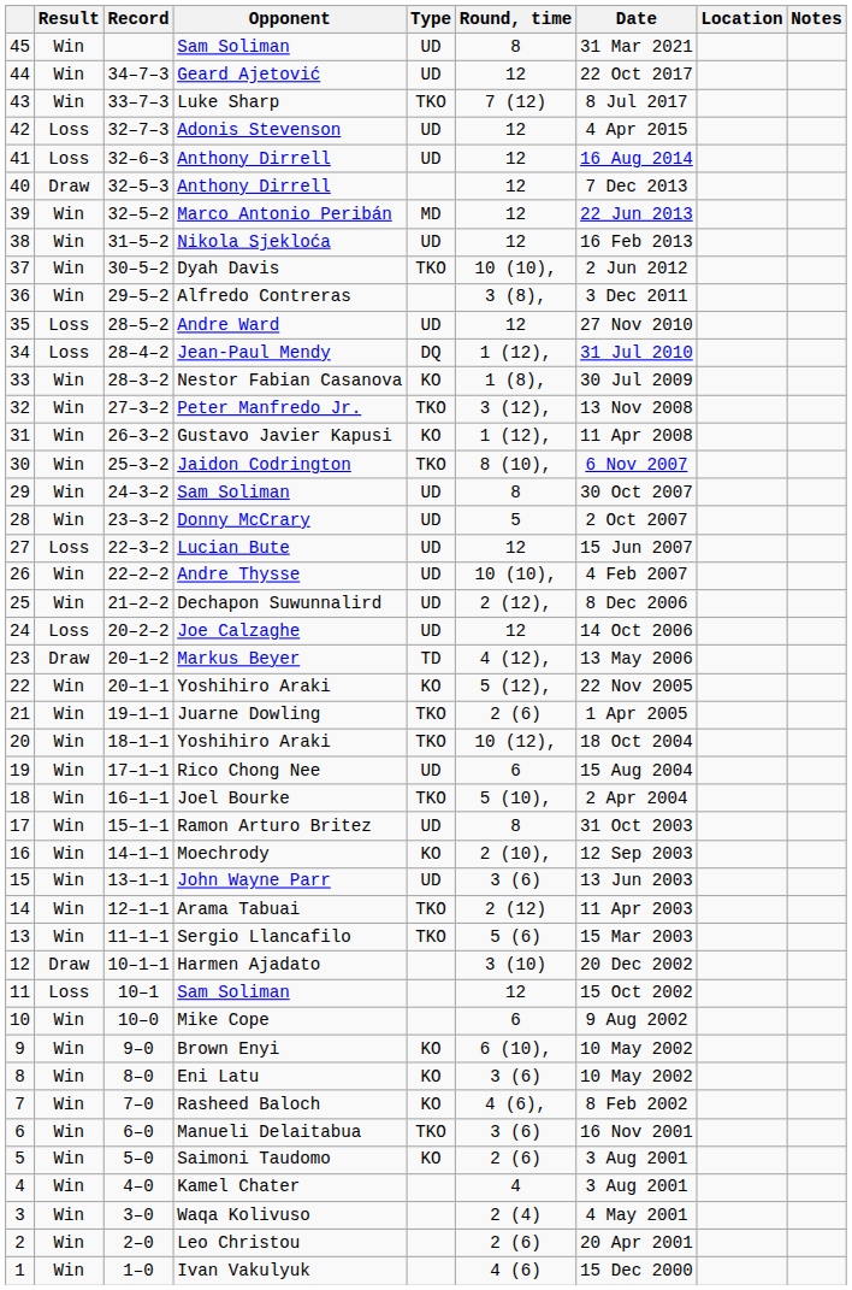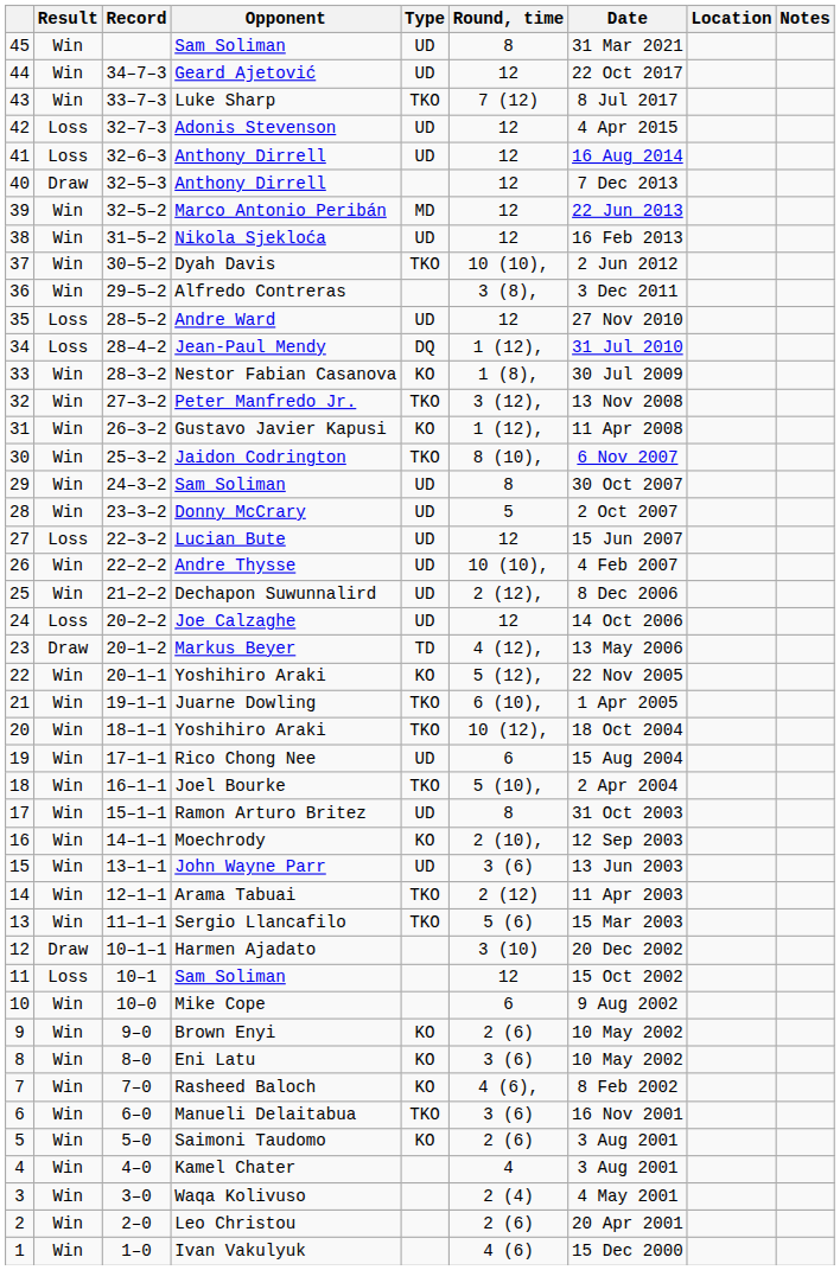 <table class="wikitable" style="text-align:center">
 <tr>
 <th></th>
 <th>Result</th>
 <th>Record</th>
 <th>Opponent</th>
 <th>Type</th>
 <th>Round, time</th>
 <th>Date</th>
 <th>Location</th>
 <th>Notes</th>
 </tr>
 <tr>
 <td>45</td>
 <td>Win</td>
 <td></td>
 <td style="text-align:left;"><a href='#'>Sam Soliman</a></td>
 <td>UD</td>
 <td>8</td>
 <td>31 Mar 2021</td>
 <td style="text-align:left;"></td>
 <td></td>
 </tr>
 <tr>
 <td>44</td>
 <td>Win</td>
 <td>34–7–3</td>
 <td style="text-align:left;"><a href='#'>Geard Ajetović</a></td>
 <td>UD</td>
 <td>12</td>
 <td>22 Oct 2017</td>
 <td style="text-align:left;"></td>
 <td style="text-align:left;"></td>
 </tr>
 <tr>
 <td>43</td>
 <td>Win</td>
 <td>33–7–3</td>
 <td style="text-align:left;">Luke Sharp</td>
 <td>TKO</td>
 <td>7 (12)</td>
 <td>8 Jul 2017</td>
 <td style="text-align:left;"></td>
 <td style="text-align:left;"></td>
 </tr>
 <tr>
 <td>42</td>
 <td>Loss</td>
 <td>32–7–3</td>
 <td style="text-align:left;"><a href='#'>Adonis Stevenson</a></td>
 <td>UD</td>
 <td>12</td>
 <td>4 Apr 2015</td>
 <td style="text-align:left;"></td>
 <td style="text-align:left;"></td>
 </tr>
 <tr>
 <td>41</td>
 <td>Loss</td>
 <td>32–6–3</td>
 <td style="text-align:left;"><a href='#'>Anthony Dirrell</a></td>
 <td>UD</td>
 <td>12</td>
 <td><a href='#'>16 Aug 2014</a></td>
 <td style="text-align:left;"></td>
 <td style="text-align:left;"></td>
 </tr>
 <tr>
 <td>40</td>
 <td>Draw</td>
 <td>32–5–3</td>
 <td style="text-align:left;"><a href='#'>Anthony Dirrell</a></td>
 <td></td>
 <td>12</td>
 <td>7 Dec 2013</td>
 <td style="text-align:left;"></td>
 <td style="text-align:left;"></td>
 </tr>
 <tr>
 <td>39</td>
 <td>Win</td>
 <td>32–5–2</td>
 <td style="text-align:left;"><a href='#'>Marco Antonio Peribán</a></td>
 <td>MD</td>
 <td>12</td>
 <td><a href='#'>22 Jun 2013</a></td>
 <td style="text-align:left;"></td>
 <td style="text-align:left;"></td>
 </tr>
 <tr>
 <td>38</td>
 <td>Win</td>
 <td>31–5–2</td>
 <td style="text-align:left;"><a href='#'>Nikola Sjekloća</a></td>
 <td>UD</td>
 <td>12</td>
 <td>16 Feb 2013</td>
 <td style="text-align:left;"></td>
 <td></td>
 </tr>
 <tr>
 <td>37</td>
 <td>Win</td>
 <td>30–5–2</td>
 <td style="text-align:left;">Dyah Davis</td>
 <td>TKO</td>
 <td>10 (10), </td>
 <td>2 Jun 2012</td>
 <td style="text-align:left;"></td>
 <td style="text-align:left;"></td>
 </tr>
 <tr>
 <td>36</td>
 <td>Win</td>
 <td>29–5–2</td>
 <td style="text-align:left;">Alfredo Contreras</td>
 <td></td>
 <td>3 (8), </td>
 <td>3 Dec 2011</td>
 <td style="text-align:left;"></td>
 <td></td>
 </tr>
 <tr>
 <td>35</td>
 <td>Loss</td>
 <td>28–5–2</td>
 <td style="text-align:left;"><a href='#'>Andre Ward</a></td>
 <td>UD</td>
 <td>12</td>
 <td>27 Nov 2010</td>
 <td style="text-align:left;"></td>
 <td style="text-align:left;"></td>
 </tr>
 <tr>
 <td>34</td>
 <td>Loss</td>
 <td>28–4–2</td>
 <td style="text-align:left;"><a href='#'>Jean-Paul Mendy</a></td>
 <td>DQ</td>
 <td>1 (12), </td>
 <td><a href='#'>31 Jul 2010</a></td>
 <td style="text-align:left;"></td>
 <td style="text-align:left;"></td>
 </tr>
 <tr>
 <td>33</td>
 <td>Win</td>
 <td>28–3–2</td>
 <td style="text-align:left;">Nestor Fabian Casanova</td>
 <td>KO</td>
 <td>1 (8), </td>
 <td>30 Jul 2009</td>
 <td style="text-align:left;"></td>
 <td></td>
 </tr>
 <tr>
 <td>32</td>
 <td>Win</td>
 <td>27–3–2</td>
 <td style="text-align:left;"><a href='#'>Peter Manfredo Jr.</a></td>
 <td>TKO</td>
 <td>3 (12), </td>
 <td>13 Nov 2008</td>
 <td style="text-align:left;"></td>
 <td style="text-align:left;"></td>
 </tr>
 <tr>
 <td>31</td>
 <td>Win</td>
 <td>26–3–2</td>
 <td style="text-align:left;">Gustavo Javier Kapusi</td>
 <td>KO</td>
 <td>1 (12), </td>
 <td>11 Apr 2008</td>
 <td style="text-align:left;"></td>
 <td style="text-align:left;"></td>
 </tr>
 <tr>
 <td>30</td>
 <td>Win</td>
 <td>25–3–2</td>
 <td style="text-align:left;"><a href='#'>Jaidon Codrington</a></td>
 <td>TKO</td>
 <td>8 (10), </td>
 <td><a href='#'>6 Nov 2007</a></td>
 <td style="text-align:left;"></td>
 <td style="text-align:left;"></td>
 </tr>
 <tr>
 <td>29</td>
 <td>Win</td>
 <td>24–3–2</td>
 <td style="text-align:left;"><a href='#'>Sam Soliman</a></td>
 <td>UD</td>
 <td>8</td>
 <td>30 Oct 2007</td>
 <td style="text-align:left;"></td>
 <td style="text-align:left;"></td>
 </tr>
 <tr>
 <td>28</td>
 <td>Win</td>
 <td>23–3–2</td>
 <td style="text-align:left;"><a href='#'>Donny McCrary</a></td>
 <td>UD</td>
 <td>5</td>
 <td>2 Oct 2007</td>
 <td style="text-align:left;"></td>
 <td style="text-align:left;"></td>
 </tr>
 <tr>
 <td>27</td>
 <td>Loss</td>
 <td>22–3–2</td>
 <td style="text-align:left;"><a href='#'>Lucian Bute</a></td>
 <td>UD</td>
 <td>12</td>
 <td>15 Jun 2007</td>
 <td style="text-align:left;"></td>
 <td></td>
 </tr>
 <tr>
 <td>26</td>
 <td>Win</td>
 <td>22–2–2</td>
 <td style="text-align:left;"><a href='#'>Andre Thysse</a></td>
 <td>UD</td>
 <td>10 (10), </td>
 <td>4 Feb 2007</td>
 <td style="text-align:left;"></td>
 <td style="text-align:left;"></td>
 </tr>
 <tr>
 <td>25</td>
 <td>Win</td>
 <td>21–2–2</td>
 <td style="text-align:left;">Dechapon Suwunnalird</td>
 <td>UD</td>
 <td>2 (12), </td>
 <td>8 Dec 2006</td>
 <td style="text-align:left;"></td>
 <td style="text-align:left;"></td>
 </tr>
 <tr>
 <td>24</td>
 <td>Loss</td>
 <td>20–2–2</td>
 <td style="text-align:left;"><a href='#'>Joe Calzaghe</a></td>
 <td>UD</td>
 <td>12</td>
 <td>14 Oct 2006</td>
 <td style="text-align:left;"></td>
 <td style="text-align:left;"></td>
 </tr>
 <tr>
 <td>23</td>
 <td>Draw</td>
 <td>20–1–2</td>
 <td style="text-align:left;"><a href='#'>Markus Beyer</a></td>
 <td>TD</td>
 <td>4 (12), </td>
 <td>13 May 2006</td>
 <td style="text-align:left;"></td>
 <td style="text-align:left;"></td>
 </tr>
 <tr>
 <td>22</td>
 <td>Win</td>
 <td>20–1–1</td>
 <td style="text-align:left;">Yoshihiro Araki</td>
 <td>KO</td>
 <td>5 (12), </td>
 <td>22 Nov 2005</td>
 <td style="text-align:left;"></td>
 <td style="text-align:left;"></td>
 </tr>
 <tr>
 <td>21</td>
 <td>Win</td>
 <td>19–1–1</td>
 <td style="text-align:left;">Juarne Dowling</td>
 <td>TKO</td>
-<td>2 (6)</td>
+<td>6 (10), </td>
 <td>1 Apr 2005</td>
 <td style="text-align:left;"></td>
 <td></td>
 </tr>
 <tr>
 <td>20</td>
 <td>Win</td>
 <td>18–1–1</td>
 <td style="text-align:left;">Yoshihiro Araki</td>
 <td>TKO</td>
 <td>10 (12), </td>
 <td>18 Oct 2004</td>
 <td style="text-align:left;"></td>
 <td style="text-align:left;"></td>
 </tr>
 <tr>
 <td>19</td>
 <td>Win</td>
 <td>17–1–1</td>
 <td style="text-align:left;">Rico Chong Nee</td>
 <td>UD</td>
 <td>6</td>
 <td>15 Aug 2004</td>
 <td style="text-align:left;"></td>
 <td></td>
 </tr>
 <tr>
 <td>18</td>
 <td>Win</td>
 <td>16–1–1</td>
 <td style="text-align:left;">Joel Bourke</td>
 <td>TKO</td>
 <td>5 (10), </td>
 <td>2 Apr 2004</td>
 <td style="text-align:left;"></td>
 <td style="text-align:left;"></td>
 </tr>
 <tr>
 <td>17</td>
 <td>Win</td>
 <td>15–1–1</td>
 <td style="text-align:left;">Ramon Arturo Britez</td>
 <td>UD</td>
 <td>8</td>
 <td>31 Oct 2003</td>
 <td style="text-align:left;"></td>
 <td></td>
 </tr>
 <tr>
 <td>16</td>
 <td>Win</td>
 <td>14–1–1</td>
 <td style="text-align:left;">Moechrody</td>
 <td>KO</td>
 <td>2 (10), </td>
 <td>12 Sep 2003</td>
 <td style="text-align:left;"></td>
 <td></td>
 </tr>
 <tr>
 <td>15</td>
 <td>Win</td>
 <td>13–1–1</td>
 <td style="text-align:left;"><a href='#'>John Wayne Parr</a></td>
 <td>UD</td>
 <td>3 (6)</td>
 <td>13 Jun 2003</td>
 <td style="text-align:left;"></td>
 <td style="text-align:left;"></td>
 </tr>
 <tr>
 <td>14</td>
 <td>Win</td>
 <td>12–1–1</td>
 <td style="text-align:left;">Arama Tabuai</td>
 <td>TKO</td>
 <td>2 (12)</td>
 <td>11 Apr 2003</td>
 <td style="text-align:left;"></td>
 <td style="text-align:left;"></td>
 </tr>
 <tr>
 <td>13</td>
 <td>Win</td>
 <td>11–1–1</td>
 <td style="text-align:left;">Sergio Llancafilo</td>
 <td>TKO</td>
 <td>5 (6)</td>
 <td>15 Mar 2003</td>
 <td style="text-align:left;"></td>
 <td></td>
 </tr>
 <tr>
 <td>12</td>
 <td>Draw</td>
 <td>10–1–1</td>
 <td style="text-align:left;">Harmen Ajadato</td>
 <td></td>
 <td>3 (10)</td>
 <td>20 Dec 2002</td>
 <td style="text-align:left;"></td>
 <td style="text-align:left;"></td>
 </tr>
 <tr>
 <td>11</td>
 <td>Loss</td>
 <td>10–1</td>
 <td style="text-align:left;"><a href='#'>Sam Soliman</a></td>
 <td></td>
 <td>12</td>
 <td>15 Oct 2002</td>
 <td style="text-align:left;"></td>
 <td style="text-align:left;"></td>
 </tr>
 <tr>
 <td>10</td>
 <td>Win</td>
 <td>10–0</td>
 <td style="text-align:left;">Mike Cope</td>
 <td></td>
 <td>6</td>
 <td>9 Aug 2002</td>
 <td style="text-align:left;"></td>
 <td></td>
 </tr>
 <tr>
 <td>9</td>
 <td>Win</td>
 <td>9–0</td>
 <td style="text-align:left;">Brown Enyi</td>
 <td>KO</td>
-<td>6 (10), </td>
+<td>2 (6)</td>
 <td>10 May 2002</td>
 <td style="text-align:left;"></td>
 <td></td>
 </tr>
 <tr>
 <td>8</td>
 <td>Win</td>
 <td>8–0</td>
 <td style="text-align:left;">Eni Latu</td>
 <td>KO</td>
 <td>3 (6)</td>
 <td>10 May 2002</td>
 <td style="text-align:left;"></td>
 <td></td>
 </tr>
 <tr>
 <td>7</td>
 <td>Win</td>
 <td>7–0</td>
 <td style="text-align:left;">Rasheed Baloch</td>
 <td>KO</td>
 <td>4 (6), </td>
 <td>8 Feb 2002</td>
 <td style="text-align:left;"></td>
 <td></td>
 </tr>
 <tr>
 <td>6</td>
 <td>Win</td>
 <td>6–0</td>
 <td style="text-align:left;">Manueli Delaitabua</td>
 <td>TKO</td>
 <td>3 (6)</td>
 <td>16 Nov 2001</td>
 <td style="text-align:left;"></td>
 <td></td>
 </tr>
 <tr>
 <td>5</td>
 <td>Win</td>
 <td>5–0</td>
 <td style="text-align:left;">Saimoni Taudomo</td>
 <td>KO</td>
 <td>2 (6)</td>
 <td>3 Aug 2001</td>
 <td style="text-align:left;"></td>
 <td></td>
 </tr>
 <tr>
 <td>4</td>
 <td>Win</td>
 <td>4–0</td>
 <td style="text-align:left;">Kamel Chater</td>
 <td></td>
 <td>4</td>
 <td>3 Aug 2001</td>
 <td style="text-align:left;"></td>
 <td></td>
 </tr>
 <tr>
 <td>3</td>
 <td>Win</td>
 <td>3–0</td>
 <td style="text-align:left;">Waqa Kolivuso</td>
 <td></td>
 <td>2 (4)</td>
 <td>4 May 2001</td>
 <td style="text-align:left;"></td>
 <td></td>
 </tr>
 <tr>
 <td>2</td>
 <td>Win</td>
 <td>2–0</td>
 <td style="text-align:left;">Leo Christou</td>
 <td></td>
 <td>2 (6)</td>
 <td>20 Apr 2001</td>
 <td style="text-align:left;"></td>
 <td></td>
 </tr>
 <tr>
 <td>1</td>
 <td>Win</td>
 <td>1–0</td>
 <td style="text-align:left;">Ivan Vakulyuk</td>
 <td></td>
 <td>4 (6)</td>
 <td>15 Dec 2000</td>
 <td style="text-align:left;"></td>
 <td></td>
 </tr>
 </table>
